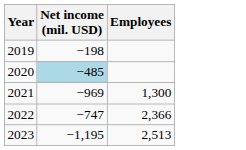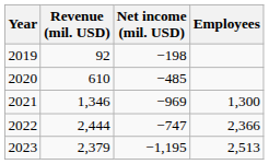 <table class="wikitable" style="text-align:right;">
 <tr>
 <th>Year</th>
+<th>Revenue<br>(mil. USD)</th>
 <th>Net income<br>(mil. USD)</th>
 <th>Employees<br></th>
 </tr>
 <tr>
 <td align=left>2019</td>
+<td>92</td>
 <td>−198</td>
 <td></td>
 </tr>
 <tr>
 <td align=left>2020</td>
-<td style="background: lightblue;">−485</td>
+<td>610</td>
+<td>−485</td>
 <td></td>
 </tr>
 <tr>
 <td align=left>2021</td>
+<td>1,346</td>
 <td>−969</td>
 <td>1,300</td>
 </tr>
 <tr>
 <td align=left>2022</td>
+<td>2,444</td>
 <td>−747</td>
 <td>2,366</td>
 </tr>
 <tr>
 <td align=left>2023</td>
+<td>2,379</td>
 <td>−1,195</td>
 <td>2,513</td>
 </tr>
 </table>
